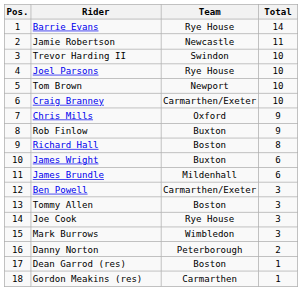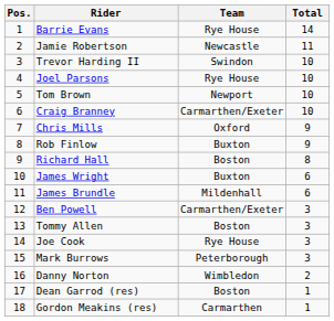 <table class=wikitable>
 <tr>
 <th width=25px>Pos.</th>
 <th width=180px>Rider</th>
 <th width=100px>Team</th>
 <th width=50px>Total</th>
 </tr>
 <tr align=center >
 <td>1</td>
 <td align=left><a href='#'>Barrie Evans</a></td>
 <td>Rye House</td>
 <td>14</td>
 </tr>
 <tr align=center>
 <td>2</td>
 <td align=left>Jamie Robertson</td>
 <td>Newcastle</td>
 <td>11</td>
 </tr>
 <tr align=center>
 <td>3</td>
 <td align=left>Trevor Harding II</td>
 <td>Swindon</td>
 <td>10</td>
 </tr>
 <tr align=center>
 <td>4</td>
 <td align=left><a href='#'>Joel Parsons</a></td>
 <td>Rye House</td>
 <td>10</td>
 </tr>
 <tr align=center>
 <td>5</td>
 <td align=left>Tom Brown</td>
 <td>Newport</td>
 <td>10</td>
 </tr>
 <tr align=center>
 <td>6</td>
 <td align=left><a href='#'>Craig Branney</a></td>
 <td>Carmarthen/Exeter</td>
 <td>10</td>
 </tr>
 <tr align=center>
 <td>7</td>
 <td align=left><a href='#'>Chris Mills</a></td>
 <td>Oxford</td>
 <td>9</td>
 </tr>
 <tr align=center>
 <td>8</td>
 <td align=left>Rob Finlow</td>
 <td>Buxton</td>
 <td>9</td>
 </tr>
 <tr align=center>
 <td>9</td>
 <td align=left><a href='#'>Richard Hall</a></td>
 <td>Boston</td>
 <td>8</td>
 </tr>
 <tr align=center>
 <td>10</td>
 <td align=left><a href='#'>James Wright</a></td>
 <td>Buxton</td>
 <td>6</td>
 </tr>
 <tr align=center>
 <td>11</td>
 <td align=left><a href='#'>James Brundle</a></td>
 <td>Mildenhall</td>
 <td>6</td>
 </tr>
 <tr align=center>
 <td>12</td>
 <td align=left><a href='#'>Ben Powell</a></td>
 <td>Carmarthen/Exeter</td>
 <td>3</td>
 </tr>
 <tr align=center>
 <td>13</td>
 <td align=left>Tommy Allen</td>
 <td>Boston</td>
 <td>3</td>
 </tr>
 <tr align=center>
 <td>14</td>
 <td align=left>Joe Cook</td>
 <td>Rye House</td>
 <td>3</td>
 </tr>
 <tr align=center>
 <td>15</td>
 <td align=left>Mark Burrows</td>
-<td>Wimbledon</td>
+<td>Peterborough</td>
 <td>3</td>
 </tr>
 <tr align=center>
 <td>16</td>
 <td align=left>Danny Norton</td>
-<td>Peterborough</td>
+<td>Wimbledon</td>
 <td>2</td>
 </tr>
 <tr align=center>
 <td>17</td>
 <td align=left>Dean Garrod (res)</td>
 <td>Boston</td>
 <td>1</td>
 </tr>
 <tr align=center>
 <td>18</td>
 <td align=left>Gordon Meakins (res)</td>
 <td>Carmarthen</td>
 <td>1</td>
 </tr>
 </table>
